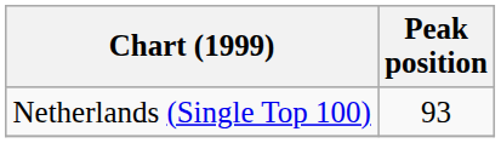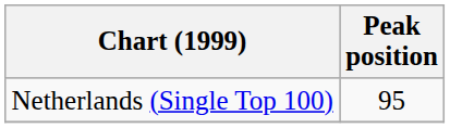 <table class="wikitable sortable">
 <tr>
 <th align="center">Chart (1999)</th>
 <th align="center">Peak<br>position</th>
 </tr>
 <tr>
 <td align="left">Netherlands <a href='#'>(Single Top 100)</a></td>
-<td align="center">93</td>
+<td align="center">95</td>
 </tr>
 <tr>
 </tr>
 </table>
